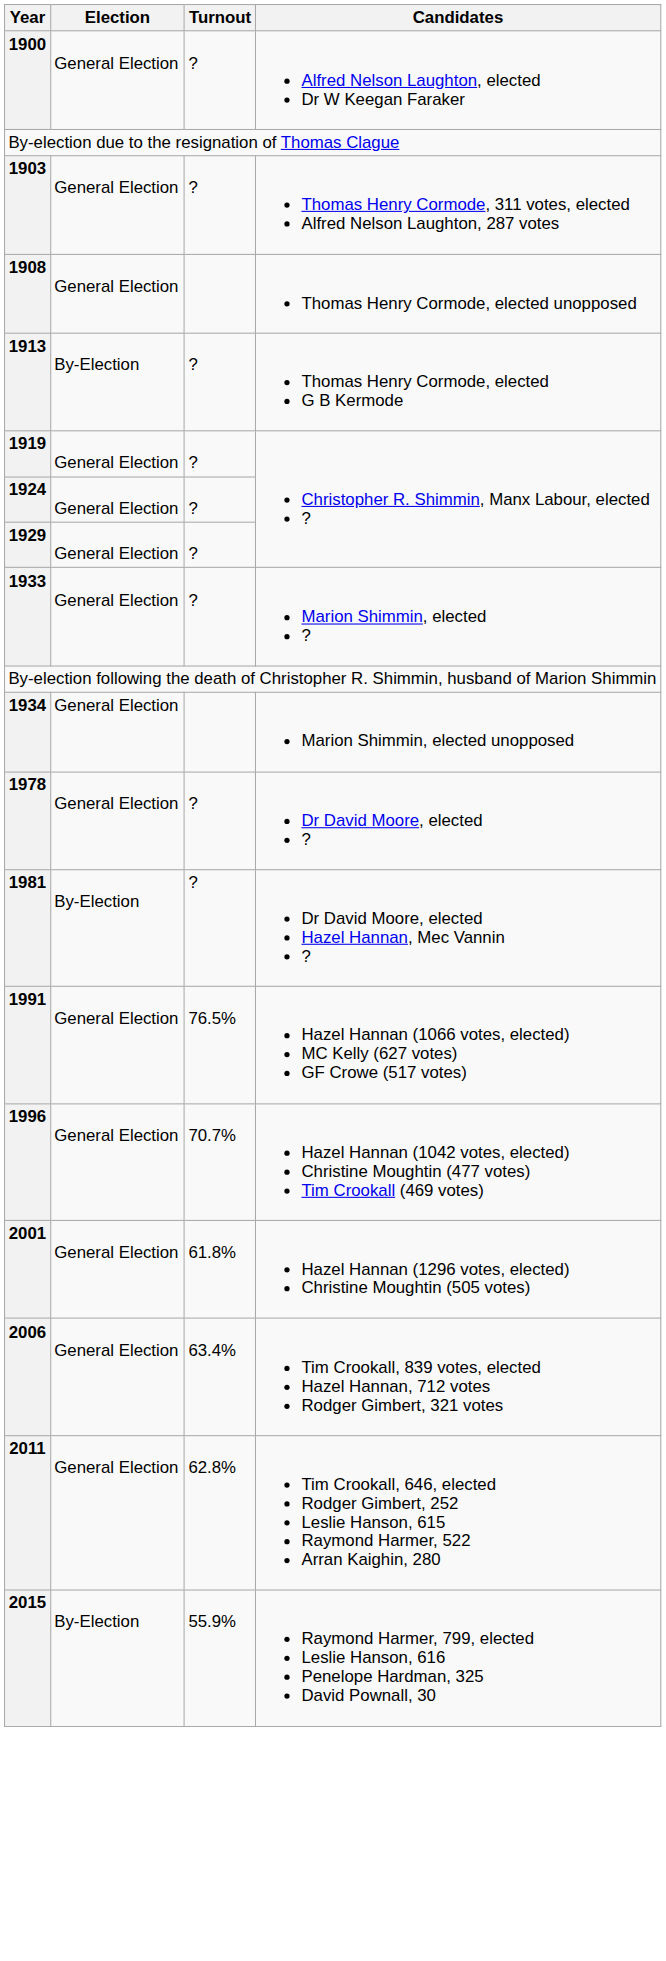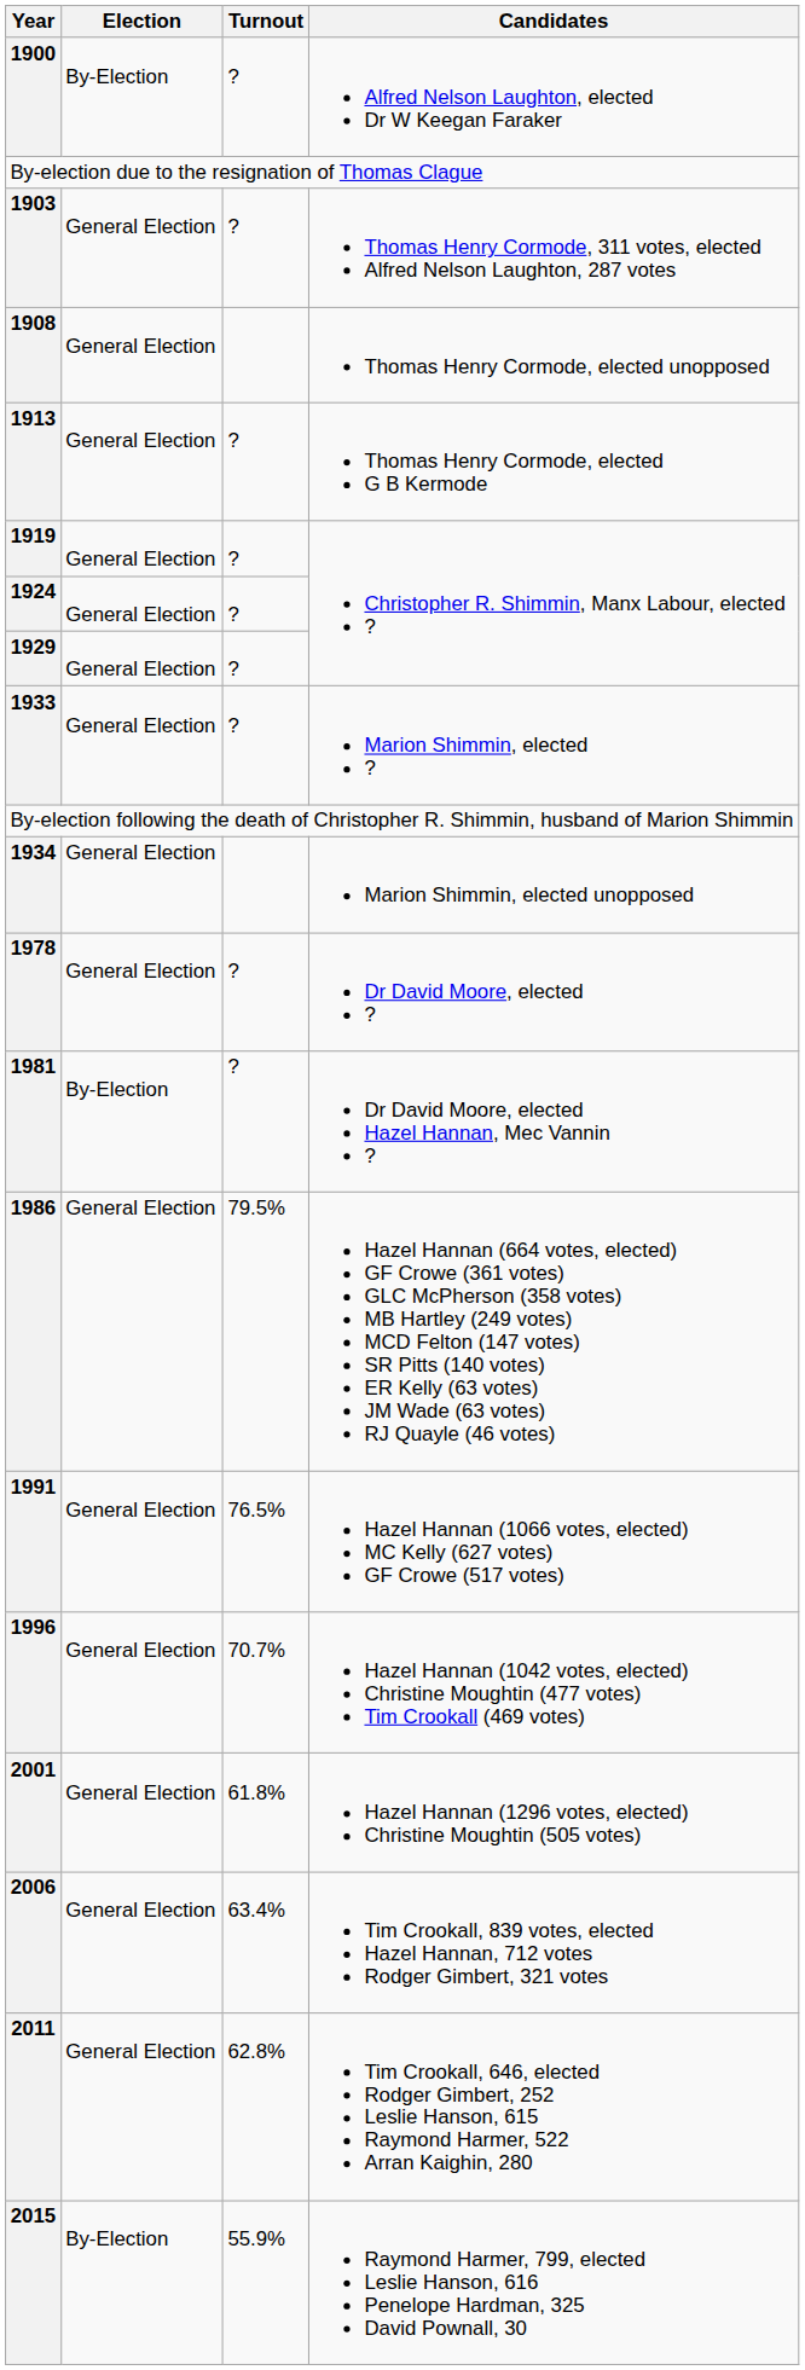 <table class="wikitable">
 <tr>
 <th>Year</th>
 <th>Election</th>
 <th>Turnout</th>
 <th>Candidates</th>
 </tr>
 <tr valign="top">
 <th>1900</th>
-<td><br>General Election</td>
+<td><br>By-Election</td>
 <td><br>?</td>
 <td><br><ul><li><a href='#'>Alfred Nelson Laughton</a>, elected</li><li>Dr W Keegan Faraker</li></ul></td>
 </tr>
 <tr>
 <td colspan="4">By-election due to the resignation of <a href='#'>Thomas Clague</a></td>
 </tr>
 <tr valign="top">
 <th>1903</th>
 <td><br>General Election</td>
 <td><br>?</td>
 <td><br><ul><li><a href='#'>Thomas Henry Cormode</a>, 311 votes, elected</li><li>Alfred Nelson Laughton, 287 votes</li></ul></td>
 </tr>
 <tr valign="top">
 <th>1908</th>
 <td><br>General Election</td>
 <td></td>
 <td><br><ul><li>Thomas Henry Cormode, elected unopposed</li></ul></td>
 </tr>
 <tr valign="top">
 <th>1913</th>
-<td><br>By-Election</td>
+<td><br>General Election</td>
 <td><br>?</td>
 <td><br><ul><li>Thomas Henry Cormode, elected</li><li>G B Kermode</li></ul></td>
 </tr>
 <tr valign="top">
 <th>1919</th>
 <td><br>General Election</td>
 <td><br>?</td>
 <td rowspan="3" valign="middle"><br><ul><li><a href='#'>Christopher R. Shimmin</a>, Manx Labour, elected</li><li>?</li></ul></td>
 </tr>
 <tr valign="top">
 <th>1924</th>
 <td><br>General Election</td>
 <td><br>?</td>
 </tr>
 <tr valign="top">
 <th>1929</th>
 <td><br>General Election</td>
 <td><br>?</td>
 </tr>
 <tr valign="top">
 <th>1933</th>
 <td><br>General Election</td>
 <td><br>?</td>
 <td><br><ul><li><a href='#'>Marion Shimmin</a>, elected</li><li>?</li></ul></td>
 </tr>
 <tr>
 <td colspan="4">By-election following the death of Christopher R. Shimmin, husband of Marion Shimmin</td>
 </tr>
 <tr valign="top">
 <th>1934</th>
 <td>General Election</td>
 <td></td>
 <td><br><ul><li>Marion Shimmin, elected unopposed</li></ul></td>
 </tr>
 <tr valign="top">
 <th>1978</th>
 <td><br>General Election</td>
 <td><br>?</td>
 <td><br><ul><li><a href='#'>Dr David Moore</a>, elected</li><li>?</li></ul></td>
 </tr>
 <tr valign="top">
 <th>1981</th>
 <td><br>By-Election</td>
 <td>?</td>
 <td><br><ul><li>Dr David Moore, elected</li><li><a href='#'>Hazel Hannan</a>, Mec Vannin</li><li>?</li></ul></td>
 </tr>
 <tr valign="top">
+<th>1986</th>
+<td>General Election</td>
+<td>79.5%</td>
+<td><br><ul><li>Hazel Hannan (664 votes, elected)</li><li>GF Crowe (361 votes)</li><li>GLC McPherson (358 votes)</li><li>MB Hartley (249 votes)</li><li>MCD Felton (147 votes)</li><li>SR Pitts (140 votes)</li><li>ER Kelly (63 votes)</li><li>JM Wade (63 votes)</li><li>RJ Quayle (46 votes)</li></ul></td>
+</tr>
+<tr valign="top">
 <th>1991</th>
 <td><br>General Election</td>
 <td><br>76.5%</td>
 <td><br><ul><li>Hazel Hannan (1066 votes, elected)</li><li>MC Kelly (627 votes)</li><li>GF Crowe (517 votes)</li></ul></td>
 </tr>
 <tr valign="top">
 <th>1996</th>
 <td><br>General Election</td>
 <td><br>70.7%</td>
 <td><br><ul><li>Hazel Hannan (1042 votes, elected)</li><li>Christine Moughtin (477 votes)</li><li><a href='#'>Tim Crookall</a> (469 votes)</li></ul></td>
 </tr>
 <tr valign="top">
 <th>2001</th>
 <td><br>General Election</td>
 <td><br>61.8%</td>
 <td><br><ul><li>Hazel Hannan (1296 votes, elected)</li><li>Christine Moughtin (505 votes)</li></ul></td>
 </tr>
 <tr valign="top">
 <th>2006</th>
 <td><br>General Election</td>
 <td><br>63.4%</td>
 <td><br><ul><li>Tim Crookall, 839 votes, elected</li><li>Hazel Hannan, 712 votes</li><li>Rodger Gimbert, 321 votes</li></ul></td>
 </tr>
 <tr valign="top">
 <th>2011</th>
 <td><br>General Election</td>
 <td><br>62.8%</td>
 <td><br><ul><li>Tim Crookall, 646, elected</li><li>Rodger Gimbert, 252</li><li>Leslie Hanson, 615</li><li>Raymond Harmer, 522</li><li>Arran Kaighin, 280</li></ul></td>
 </tr>
 <tr valign="top">
 <th>2015</th>
 <td><br>By-Election</td>
 <td><br>55.9%</td>
 <td><br><ul><li>Raymond Harmer, 799, elected</li><li>Leslie Hanson, 616</li><li>Penelope Hardman, 325</li><li>David Pownall, 30</li></ul></td>
 </tr>
 </table>
